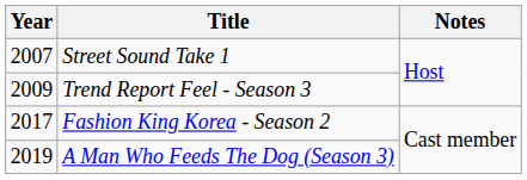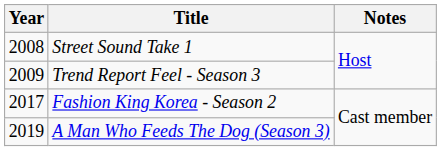 <table class="wikitable sortable">
 <tr>
 <th>Year</th>
 <th>Title</th>
 <th class="unsortable">Notes</th>
 </tr>
 <tr>
-<td>2007</td>
+<td>2008</td>
 <td><em>Street Sound Take 1</em></td>
 <td rowspan="2"><a href='#'>Host</a></td>
 </tr>
 <tr>
 <td>2009</td>
 <td><em>Trend Report Feel - Season 3</em></td>
 </tr>
 <tr>
 <td>2017</td>
 <td><em><a href='#'>Fashion King Korea</a> - Season 2</em></td>
 <td rowspan="2">Cast member</td>
 </tr>
 <tr>
 <td>2019</td>
 <td><em><a href='#'>A Man Who Feeds The Dog (Season 3)</a></em></td>
 </tr>
 </table>
